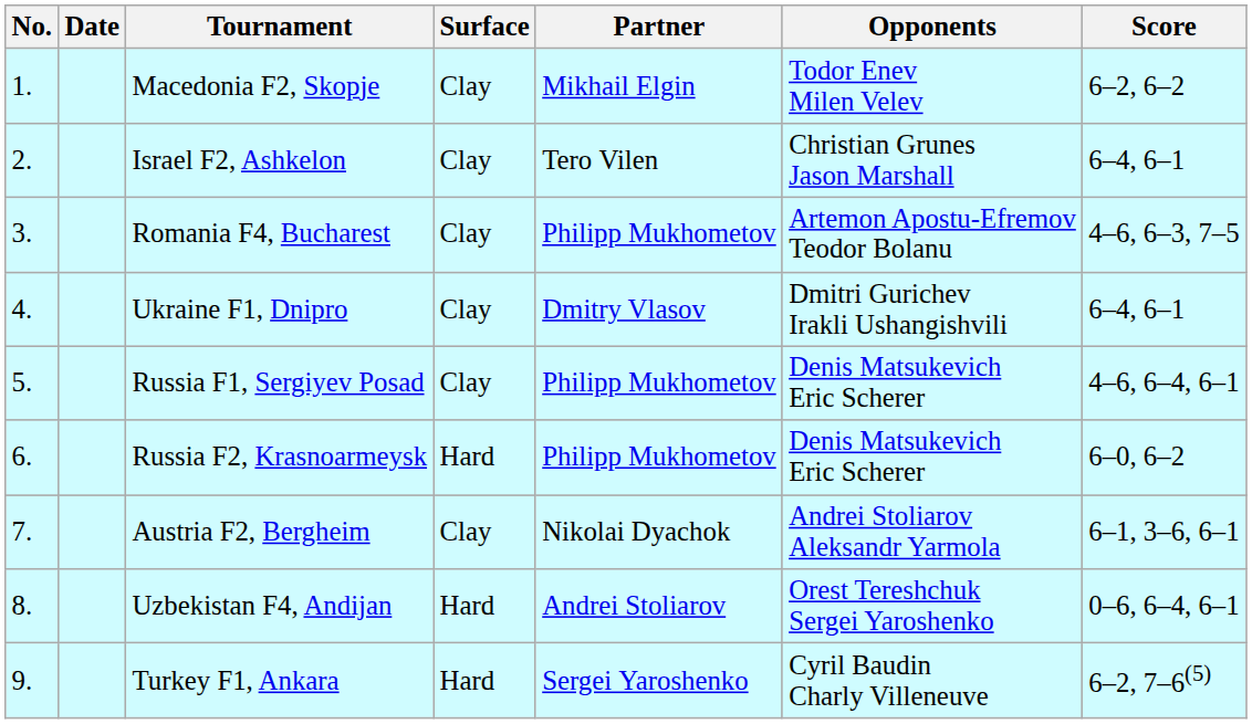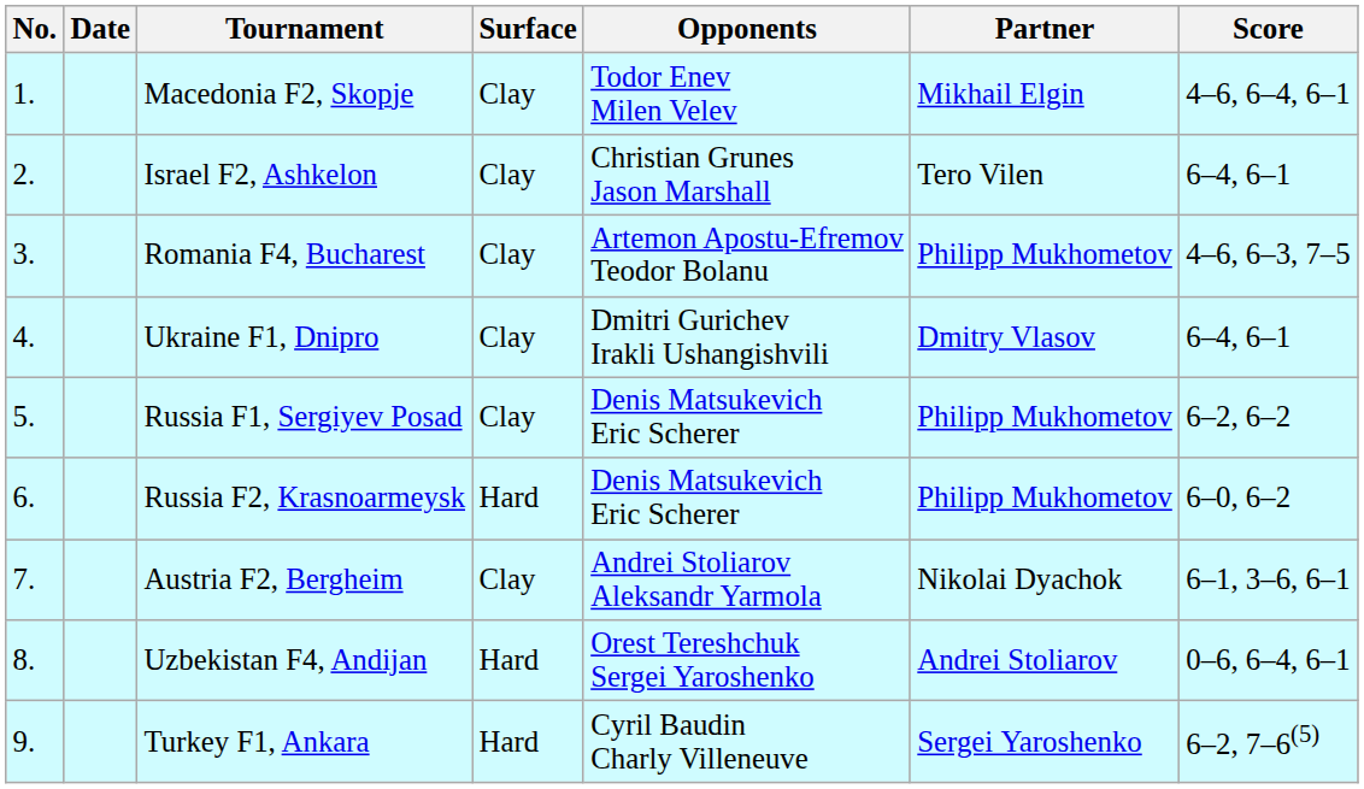 <table class="sortable wikitable">
 <tr>
 <th>No.</th>
 <th>Date</th>
 <th>Tournament</th>
 <th>Surface</th>
+<th>Opponents</th>
 <th>Partner</th>
-<th>Opponents</th>
 <th class="unsortable">Score</th>
 </tr>
 <tr style="background:#cffcff;">
 <td>1.</td>
 <td></td>
 <td>Macedonia F2, <a href='#'>Skopje</a></td>
 <td>Clay</td>
+<td> <a href='#'>Todor Enev</a> <br>  <a href='#'>Milen Velev</a></td>
 <td> <a href='#'>Mikhail Elgin</a></td>
-<td> <a href='#'>Todor Enev</a> <br>  <a href='#'>Milen Velev</a></td>
-<td>6–2, 6–2</td>
+<td>4–6, 6–4, 6–1</td>
 </tr>
 <tr style="background:#cffcff;">
 <td>2.</td>
 <td></td>
 <td>Israel F2, <a href='#'>Ashkelon</a></td>
 <td>Clay</td>
+<td> Christian Grunes <br>  <a href='#'>Jason Marshall</a></td>
 <td> Tero Vilen</td>
-<td> Christian Grunes <br>  <a href='#'>Jason Marshall</a></td>
 <td>6–4, 6–1</td>
 </tr>
 <tr style="background:#cffcff;">
 <td>3.</td>
 <td></td>
 <td>Romania F4, <a href='#'>Bucharest</a></td>
 <td>Clay</td>
+<td> <a href='#'>Artemon Apostu-Efremov</a><br>  Teodor Bolanu</td>
 <td> <a href='#'>Philipp Mukhometov</a></td>
-<td> <a href='#'>Artemon Apostu-Efremov</a><br>  Teodor Bolanu</td>
 <td>4–6, 6–3, 7–5</td>
 </tr>
 <tr style="background:#cffcff;">
 <td>4.</td>
 <td></td>
 <td>Ukraine F1, <a href='#'>Dnipro</a></td>
 <td>Clay</td>
+<td> Dmitri Gurichev <br>  Irakli Ushangishvili</td>
 <td> <a href='#'>Dmitry Vlasov</a></td>
-<td> Dmitri Gurichev <br>  Irakli Ushangishvili</td>
 <td>6–4, 6–1</td>
 </tr>
 <tr style="background:#cffcff;">
 <td>5.</td>
 <td></td>
 <td>Russia F1, <a href='#'>Sergiyev Posad</a></td>
 <td>Clay</td>
+<td> <a href='#'>Denis Matsukevich</a><br>  Eric Scherer</td>
 <td> <a href='#'>Philipp Mukhometov</a></td>
-<td> <a href='#'>Denis Matsukevich</a><br>  Eric Scherer</td>
-<td>4–6, 6–4, 6–1</td>
+<td>6–2, 6–2</td>
 </tr>
 <tr style="background:#cffcff;">
 <td>6.</td>
 <td></td>
 <td>Russia F2, <a href='#'>Krasnoarmeysk</a></td>
 <td>Hard</td>
+<td> <a href='#'>Denis Matsukevich</a><br>  Eric Scherer</td>
 <td> <a href='#'>Philipp Mukhometov</a></td>
-<td> <a href='#'>Denis Matsukevich</a><br>  Eric Scherer</td>
 <td>6–0, 6–2</td>
 </tr>
 <tr style="background:#cffcff;">
 <td>7.</td>
 <td></td>
 <td>Austria F2, <a href='#'>Bergheim</a></td>
 <td>Clay</td>
+<td> <a href='#'>Andrei Stoliarov</a> <br>  <a href='#'>Aleksandr Yarmola</a></td>
 <td> Nikolai Dyachok</td>
-<td> <a href='#'>Andrei Stoliarov</a> <br>  <a href='#'>Aleksandr Yarmola</a></td>
 <td>6–1, 3–6, 6–1</td>
 </tr>
 <tr style="background:#cffcff;">
 <td>8.</td>
 <td></td>
 <td>Uzbekistan F4, <a href='#'>Andijan</a></td>
 <td>Hard</td>
+<td> <a href='#'>Orest Tereshchuk</a> <br>  <a href='#'>Sergei Yaroshenko</a></td>
 <td> <a href='#'>Andrei Stoliarov</a></td>
-<td> <a href='#'>Orest Tereshchuk</a> <br>  <a href='#'>Sergei Yaroshenko</a></td>
 <td>0–6, 6–4, 6–1</td>
 </tr>
 <tr style="background:#cffcff;">
 <td>9.</td>
 <td></td>
 <td>Turkey F1, <a href='#'>Ankara</a></td>
 <td>Hard</td>
+<td> Cyril Baudin <br>  Charly Villeneuve</td>
 <td> <a href='#'>Sergei Yaroshenko</a></td>
-<td> Cyril Baudin <br>  Charly Villeneuve</td>
 <td>6–2, 7–6<sup>(5)</sup></td>
 </tr>
 </table>
